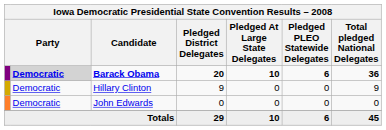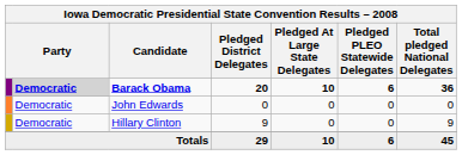 <table class="wikitable" style="font-size:95%;">
 <tr>
 <th colspan="7">Iowa Democratic Presidential State Convention Results – 2008</th>
 </tr>
 <tr>
 <th colspan="2" style="width: 15em">Party</th>
 <th style="width: 17em">Candidate</th>
 <th style="width: 5em">Pledged District Delegates</th>
 <th style="width: 7em">Pledged At Large State Delegates</th>
 <th style="width: 5em">Pledged PLEO Statewide Delegates</th>
 <th style="width: 5em">Total pledged National Delegates</th>
 </tr>
 <tr>
 <th style="background-color:#800080; width: 3px"></th>
 <td style="background: lightgrey; width: 130px"><strong><a href='#'>Democratic</a></strong></td>
 <td><strong><a href='#'>Barack Obama</a></strong></td>
 <td align="right"><strong>20</strong></td>
 <td align="right"><strong>10</strong></td>
 <td align="right"><strong>6</strong></td>
 <td align="right"><strong>36</strong></td>
 </tr>
 <tr>
+<th style="background-color:#ff7f2a; width: 3px"></th>
+<td style="width: 130px"><a href='#'>Democratic</a></td>
+<td><a href='#'>John Edwards</a></td>
+<td align="right">0</td>
+<td align="right">0</td>
+<td align="right">0</td>
+<td align="right">0</td>
+</tr>
+<tr>
 <th style="background-color:#d4aa00; width: 3px"></th>
 <td style="width: 130px"><a href='#'>Democratic</a></td>
 <td><a href='#'>Hillary Clinton</a></td>
 <td align="right">9</td>
 <td align="right">0</td>
 <td align="right">0</td>
 <td align="right">9</td>
-</tr>
-<tr>
-<th style="background-color:#ff7f2a; width: 3px"></th>
-<td style="width: 130px"><a href='#'>Democratic</a></td>
-<td><a href='#'>John Edwards</a></td>
-<td align="right">0</td>
-<td align="right">0</td>
-<td align="right">0</td>
-<td align="right">0</td>
 </tr>
 <tr>
 </tr>
 <tr bgcolor="#EEEEEE">
 <td colspan="3" align="right"><strong>Totals</strong></td>
 <td align="right"><strong>29</strong></td>
 <td align="right"><strong>10</strong></td>
 <td align="right"><strong>6</strong></td>
 <td align="right"><strong>45</strong></td>
 </tr>
 </table>
